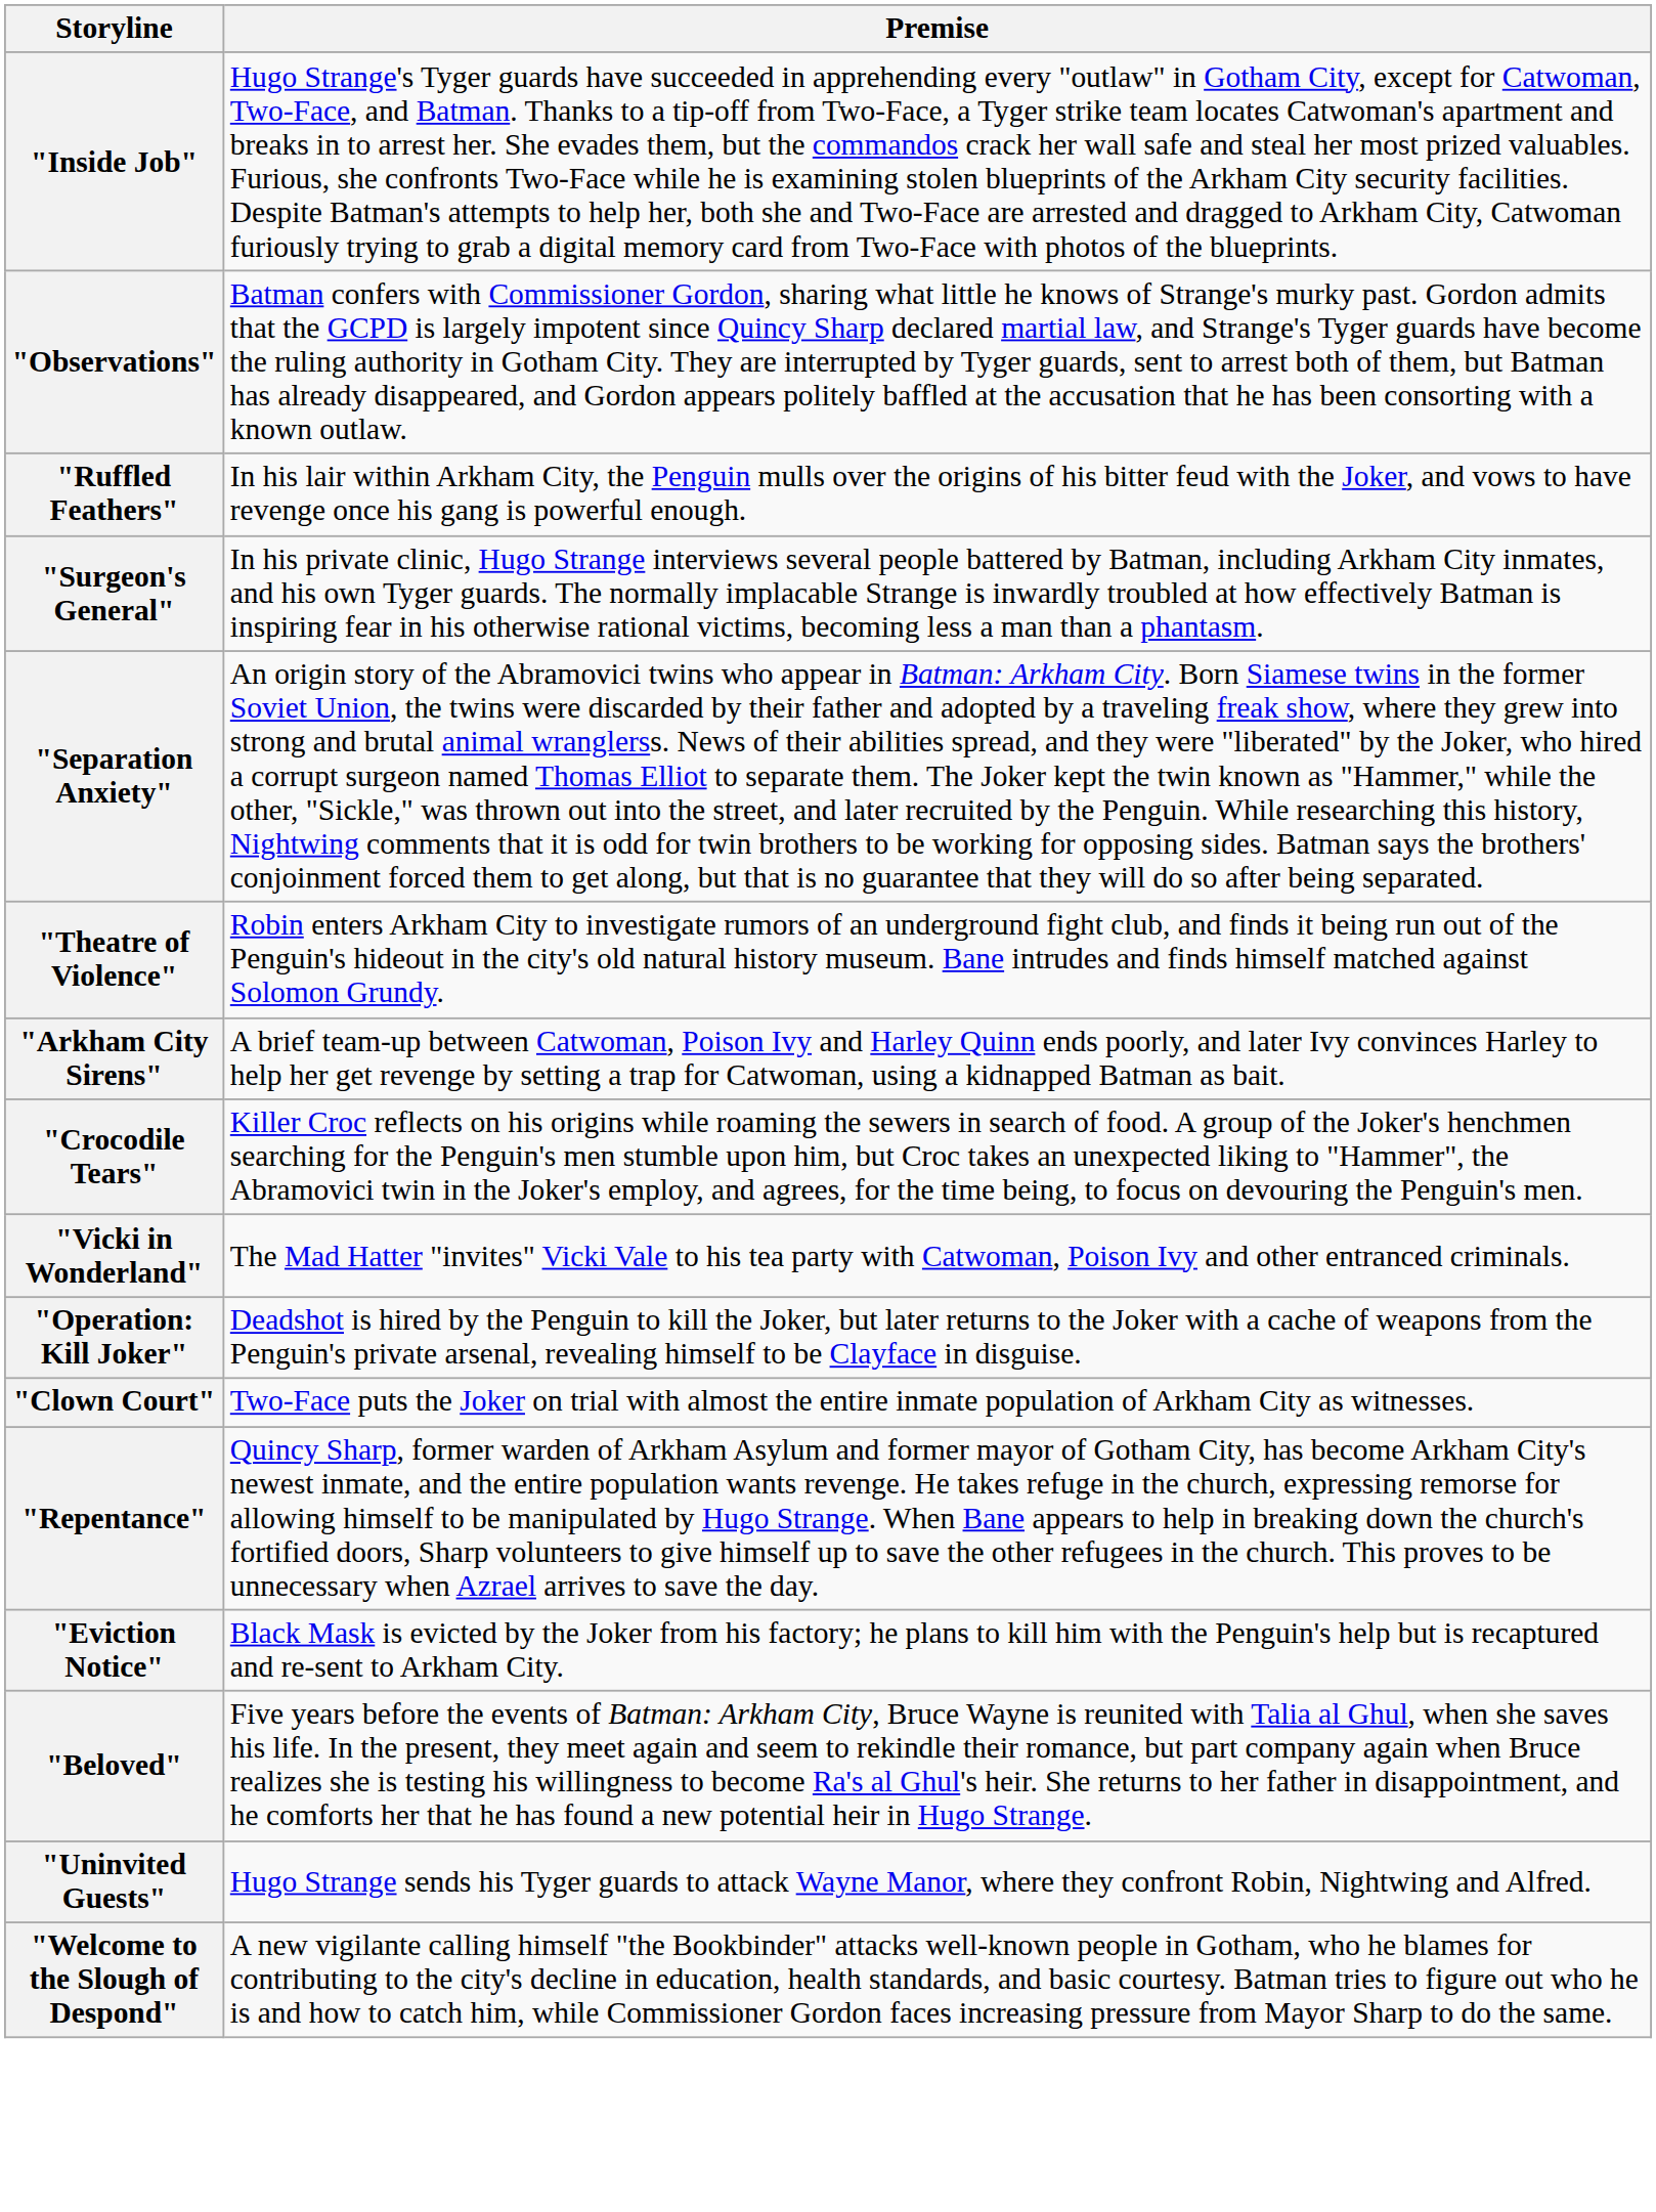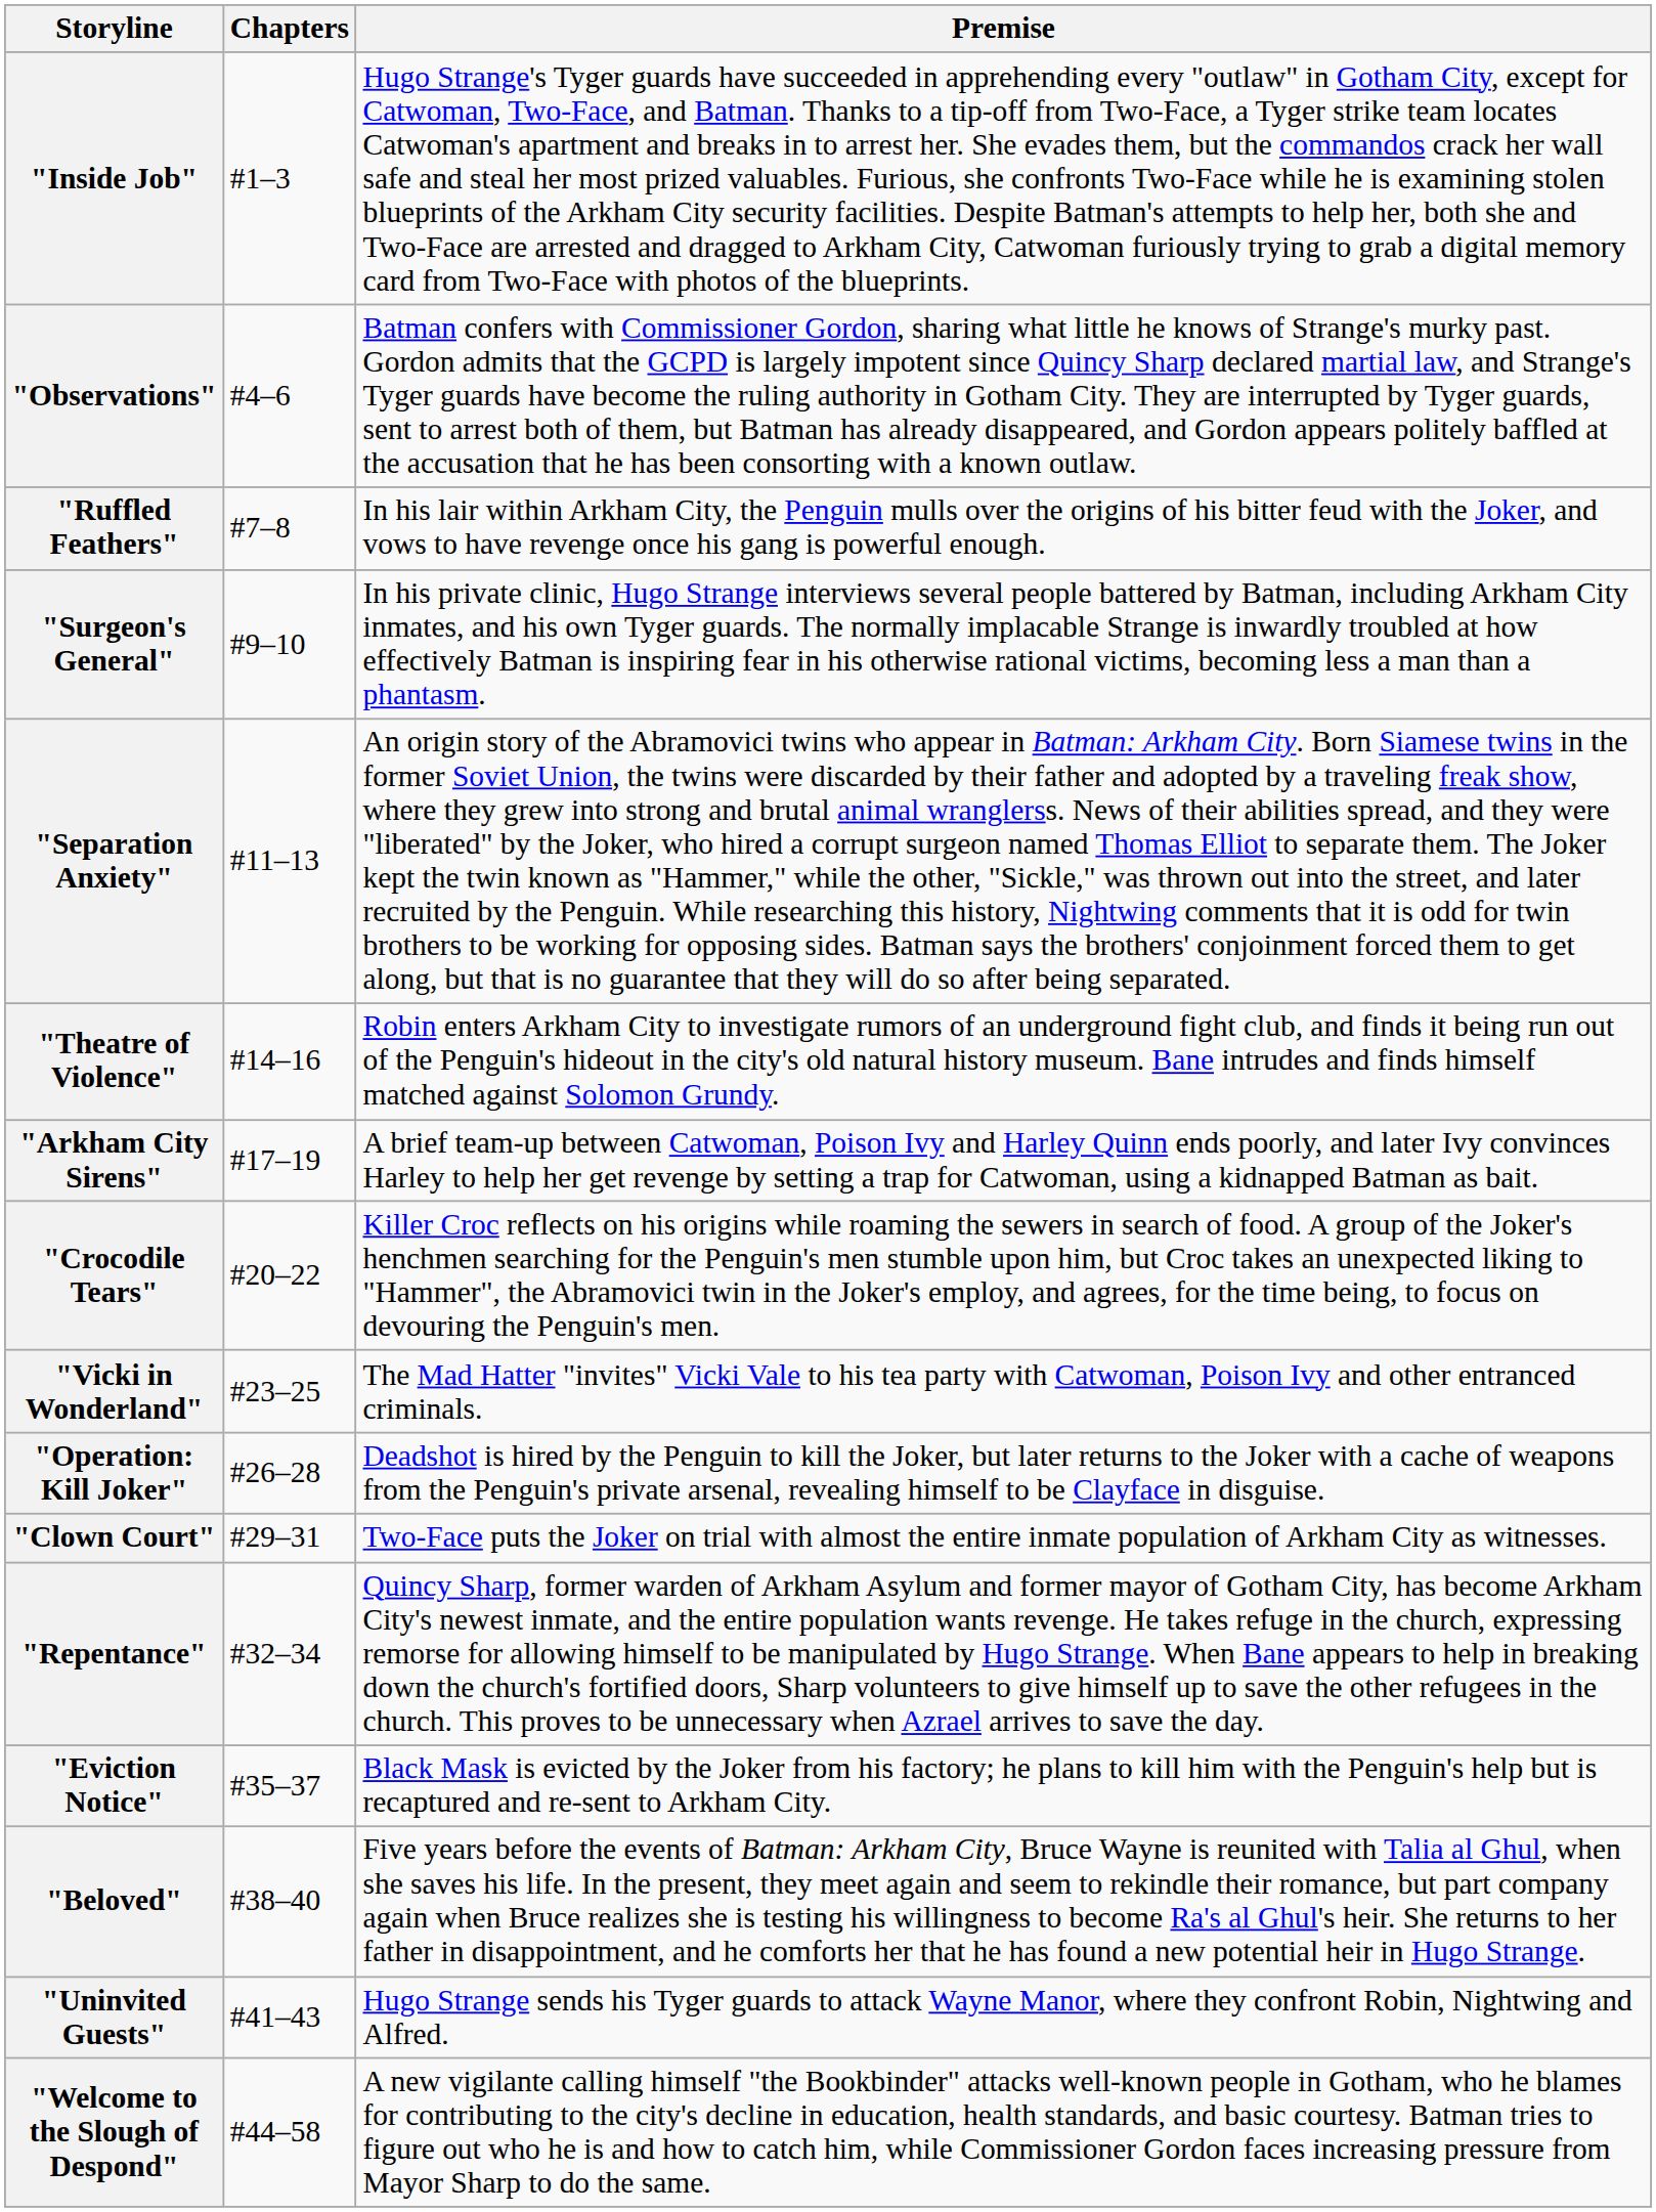 <table class="wikitable plainrowheaders" style="width: 99%;">
 <tr>
 <th style="width:12%">Storyline</th>
+<th style="width:8%">Chapters</th>
 <th>Premise</th>
 </tr>
 <tr>
 <th>"Inside Job"</th>
+<td>#1–3</td>
 <td><a href='#'>Hugo Strange</a>'s Tyger guards have succeeded in apprehending every "outlaw" in <a href='#'>Gotham City</a>, except for <a href='#'>Catwoman</a>, <a href='#'>Two-Face</a>, and <a href='#'>Batman</a>. Thanks to a tip-off from Two-Face, a Tyger strike team locates Catwoman's apartment and breaks in to arrest her.  She evades them, but the <a href='#'>commandos</a> crack her wall safe and steal her most prized valuables. Furious, she confronts Two-Face while he is examining stolen blueprints of the Arkham City security facilities. Despite Batman's attempts to help her, both she and Two-Face are arrested and dragged to Arkham City, Catwoman furiously trying to grab a digital memory card from Two-Face with photos of the blueprints.</td>
 </tr>
 <tr>
 <th>"Observations"</th>
+<td>#4–6</td>
 <td><a href='#'>Batman</a> confers with <a href='#'>Commissioner Gordon</a>, sharing what little he knows of Strange's murky past. Gordon admits that the <a href='#'>GCPD</a> is largely impotent since <a href='#'>Quincy Sharp</a> declared <a href='#'>martial law</a>, and Strange's Tyger guards have become the ruling authority in Gotham City. They are interrupted by Tyger guards, sent to arrest both of them, but Batman has already disappeared, and Gordon appears politely baffled at the accusation that he has been consorting with a known outlaw.</td>
 </tr>
 <tr>
 <th>"Ruffled Feathers"</th>
+<td>#7–8</td>
 <td>In his lair within Arkham City, the <a href='#'>Penguin</a> mulls over the origins of his bitter feud with the <a href='#'>Joker</a>, and vows to have revenge once his gang is powerful enough.</td>
 </tr>
 <tr>
 <th>"Surgeon's General"</th>
+<td>#9–10</td>
 <td>In his private clinic, <a href='#'>Hugo Strange</a> interviews several people battered by Batman, including Arkham City inmates, and his own Tyger guards.  The normally implacable Strange is inwardly troubled at how effectively Batman is inspiring fear in his otherwise rational victims, becoming less a man than a <a href='#'>phantasm</a>.</td>
 </tr>
 <tr>
 <th>"Separation Anxiety"</th>
+<td>#11–13</td>
 <td>An origin story of the Abramovici twins who appear in <em><a href='#'>Batman: Arkham City</a></em>. Born <a href='#'>Siamese twins</a> in the former <a href='#'>Soviet Union</a>, the twins were discarded by their father and adopted by a traveling <a href='#'>freak show</a>, where they grew into strong and brutal <a href='#'>animal wranglers</a>s. News of their abilities spread, and they were "liberated" by the Joker, who hired a corrupt surgeon named <a href='#'>Thomas Elliot</a> to separate them. The Joker kept the twin known as "Hammer," while the other, "Sickle," was thrown out into the street, and later recruited by the Penguin. While researching this history, <a href='#'>Nightwing</a> comments that it is odd for twin brothers to be working for opposing sides. Batman says the brothers' conjoinment forced them to get along, but that is no guarantee that they will do so after being separated.</td>
 </tr>
 <tr>
 <th>"Theatre of Violence"</th>
+<td>#14–16</td>
 <td><a href='#'>Robin</a> enters Arkham City to investigate rumors of an underground fight club, and finds it being run out of the Penguin's hideout in the city's old natural history museum.  <a href='#'>Bane</a> intrudes and finds himself matched against <a href='#'>Solomon Grundy</a>.</td>
 </tr>
 <tr>
 <th>"Arkham City Sirens"</th>
+<td>#17–19</td>
 <td>A brief team-up between <a href='#'>Catwoman</a>, <a href='#'>Poison Ivy</a> and <a href='#'>Harley Quinn</a> ends poorly, and later Ivy convinces Harley to help her get revenge by setting a trap for Catwoman, using a kidnapped Batman as bait.</td>
 </tr>
 <tr>
 <th>"Crocodile Tears"</th>
+<td>#20–22</td>
 <td><a href='#'>Killer Croc</a> reflects on his origins while roaming the sewers in search of food.  A group of the Joker's henchmen searching for the Penguin's men stumble upon him, but Croc takes an unexpected liking to "Hammer", the Abramovici twin in the Joker's employ, and agrees, for the time being, to focus on devouring the Penguin's men.</td>
 </tr>
 <tr>
 <th>"Vicki in Wonderland"</th>
+<td>#23–25</td>
 <td>The <a href='#'>Mad Hatter</a> "invites" <a href='#'>Vicki Vale</a> to his tea party with <a href='#'>Catwoman</a>, <a href='#'>Poison Ivy</a> and other entranced criminals.</td>
 </tr>
 <tr>
 <th>"Operation: Kill Joker"</th>
+<td>#26–28</td>
 <td><a href='#'>Deadshot</a> is hired by the Penguin to kill the Joker, but later returns to the Joker with a cache of weapons from the Penguin's private arsenal, revealing himself to be <a href='#'>Clayface</a> in disguise.</td>
 </tr>
 <tr>
 <th>"Clown Court"</th>
+<td>#29–31</td>
 <td><a href='#'>Two-Face</a> puts the <a href='#'>Joker</a> on trial with almost the entire inmate population of Arkham City as witnesses.</td>
 </tr>
 <tr>
 <th>"Repentance"</th>
+<td>#32–34</td>
 <td><a href='#'>Quincy Sharp</a>, former warden of Arkham Asylum and former mayor of Gotham City, has become Arkham City's newest inmate, and the entire population wants revenge.  He takes refuge in the church, expressing remorse for allowing himself to be manipulated by <a href='#'>Hugo Strange</a>.  When <a href='#'>Bane</a> appears to help in breaking down the church's fortified doors, Sharp volunteers to give himself up to save the other refugees in the church.  This proves to be unnecessary when <a href='#'>Azrael</a> arrives to save the day.</td>
 </tr>
 <tr>
 <th>"Eviction Notice"</th>
+<td>#35–37</td>
 <td><a href='#'>Black Mask</a> is evicted by the Joker from his factory; he plans to kill him with the Penguin's help but is recaptured and re-sent to Arkham City.</td>
 </tr>
 <tr>
 <th>"Beloved"</th>
+<td>#38–40</td>
 <td>Five years before the events of <em>Batman: Arkham City</em>, Bruce Wayne is reunited with <a href='#'>Talia al Ghul</a>, when she saves his life.  In the present, they meet again and seem to rekindle their romance, but part company again when Bruce realizes she is testing his willingness to become <a href='#'>Ra's al Ghul</a>'s heir.  She returns to her father in disappointment, and he comforts her that he has found a new potential heir in <a href='#'>Hugo Strange</a>.</td>
 </tr>
 <tr>
 <th>"Uninvited Guests"</th>
+<td>#41–43</td>
 <td><a href='#'>Hugo Strange</a> sends his Tyger guards to attack <a href='#'>Wayne Manor</a>, where they confront Robin, Nightwing and Alfred.</td>
 </tr>
 <tr>
 <th>"Welcome to the Slough of Despond"</th>
+<td>#44–58</td>
 <td>A new vigilante calling himself "the Bookbinder" attacks well-known people in Gotham, who he blames for contributing to the city's decline in education, health standards, and basic courtesy.  Batman tries to figure out who he is and how to catch him, while Commissioner Gordon faces increasing pressure from Mayor Sharp to do the same.</td>
 </tr>
 </table>
